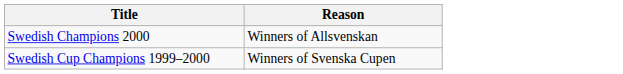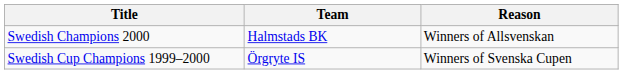 <table class="wikitable" style="text-align: left;">
 <tr>
 <th style="width: 275px;">Title</th>
+<th style="width: 200px;">Team</th>
 <th style="width: 225px;">Reason</th>
 </tr>
 <tr>
 <td><a href='#'>Swedish Champions</a> 2000</td>
+<td><a href='#'>Halmstads BK</a></td>
 <td>Winners of Allsvenskan</td>
 </tr>
 <tr>
 <td><a href='#'>Swedish Cup Champions</a> 1999–2000</td>
+<td><a href='#'>Örgryte IS</a></td>
 <td>Winners of Svenska Cupen</td>
 </tr>
 </table>
